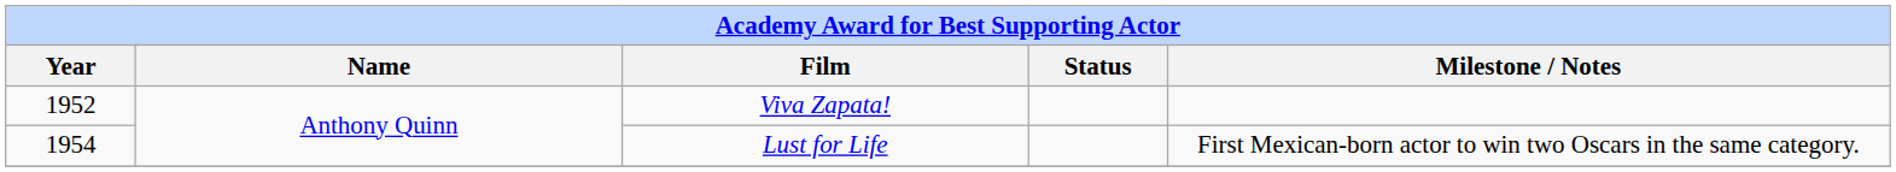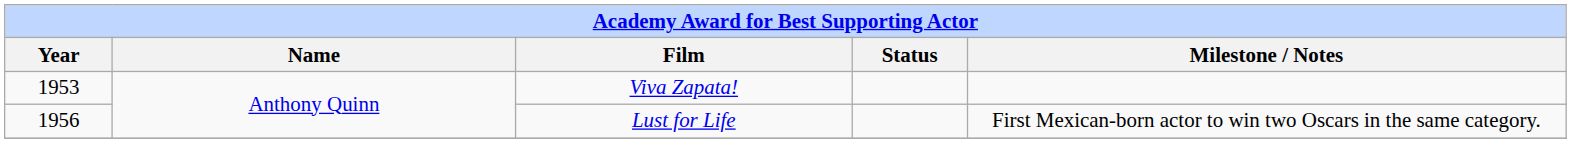 <table class="wikitable" style="text-align: center">
 <tr ---- bgcolor="#bfd7ff">
 <td colspan=5 align=center><strong><a href='#'>Academy Award for Best Supporting Actor</a></strong></td>
 </tr>
 <tr ---- bgcolor="#ebf5ff">
 <th width="75">Year</th>
 <th width="300">Name</th>
 <th width="250">Film</th>
 <th width="80">Status</th>
 <th width="450">Milestone / Notes</th>
 </tr>
 <tr>
-<td>1952</td>
+<td>1953</td>
 <td rowspan=2><a href='#'>Anthony Quinn</a></td>
 <td><em><a href='#'>Viva Zapata!</a></em></td>
 <td></td>
 <td></td>
 </tr>
 <tr>
-<td>1954</td>
+<td>1956</td>
 <td><em><a href='#'>Lust for Life</a></em></td>
 <td></td>
 <td>First Mexican-born actor to win two Oscars in the same category.</td>
 </tr>
 <tr>
 </tr>
 </table>
